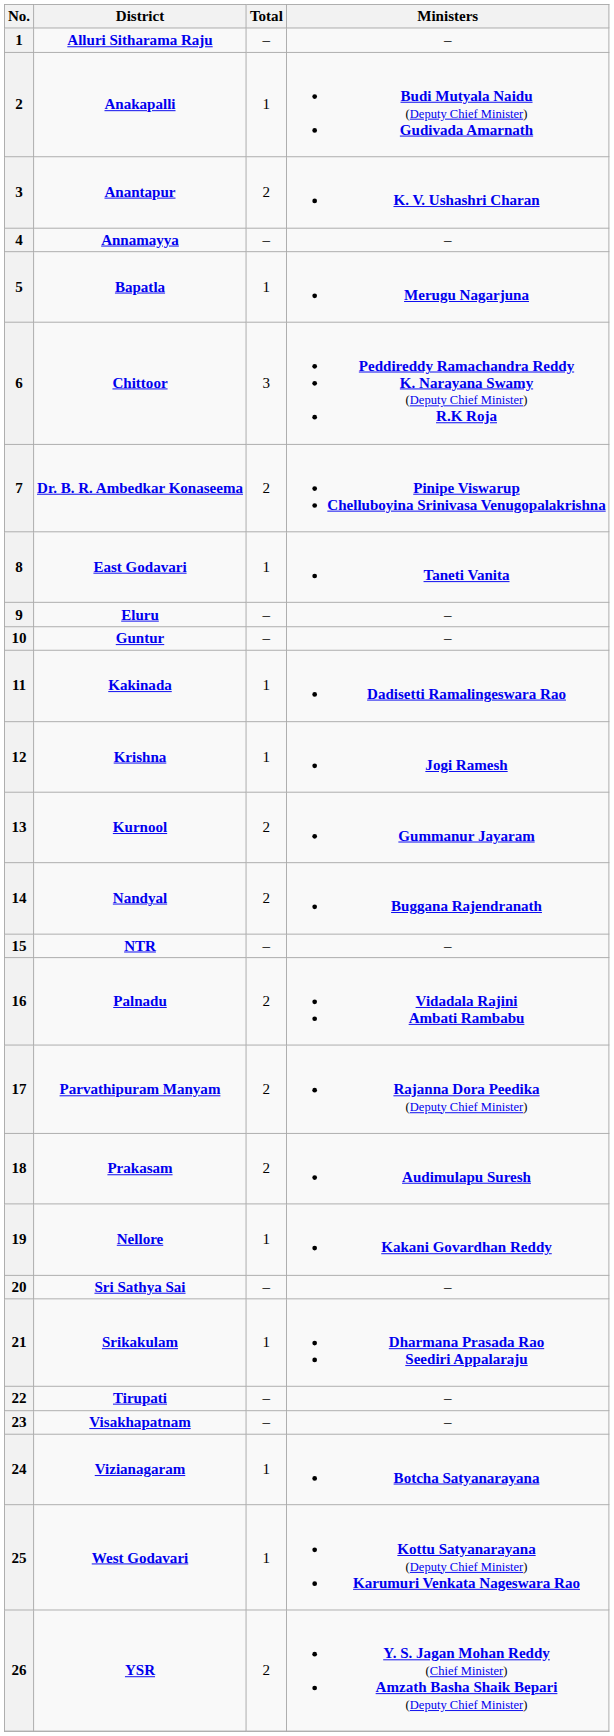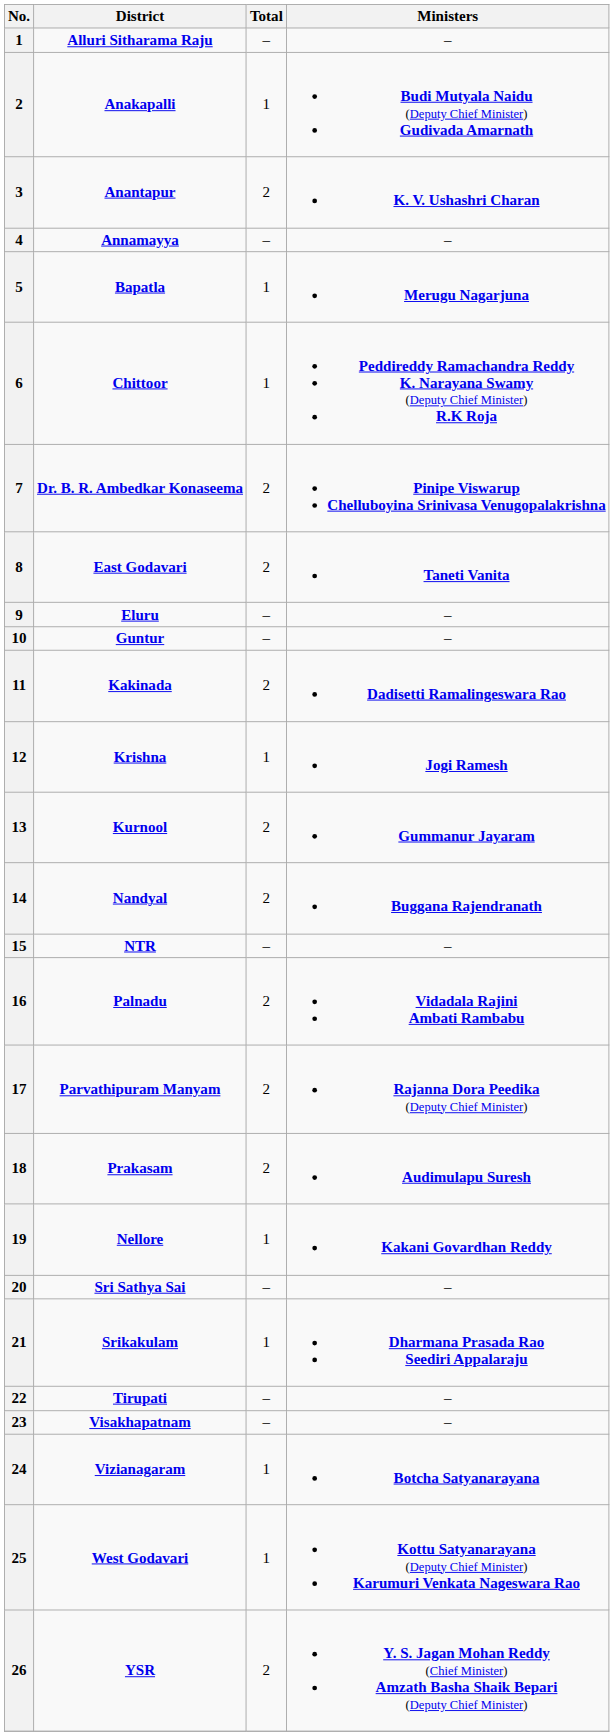 <table class="wikitable sortable" style="text-align:center;">
 <tr>
 <th>No.</th>
 <th>District</th>
 <th>Total</th>
 <th>Ministers</th>
 </tr>
 <tr>
 <th>1</th>
 <td><strong><a href='#'>Alluri Sitharama Raju</a></strong></td>
 <td>–</td>
 <td>–</td>
 </tr>
 <tr>
 <th>2</th>
 <td><strong><a href='#'>Anakapalli</a></strong></td>
 <td>1</td>
 <td><br><ul><li><strong><a href='#'>Budi Mutyala Naidu</a></strong><br><small>(<a href='#'>Deputy Chief Minister</a>)</small></li><li><strong><a href='#'>Gudivada Amarnath</a></strong></li></ul></td>
 </tr>
 <tr>
 <th>3</th>
 <td><strong><a href='#'>Anantapur</a></strong></td>
 <td>2</td>
 <td><br><ul><li><strong><a href='#'>K. V. Ushashri Charan</a></strong></li></ul></td>
 </tr>
 <tr>
 <th>4</th>
 <td><strong><a href='#'>Annamayya</a></strong></td>
 <td>–</td>
 <td>–</td>
 </tr>
 <tr>
 <th>5</th>
 <td><strong><a href='#'>Bapatla</a></strong></td>
 <td>1</td>
 <td><br><ul><li><strong><a href='#'>Merugu Nagarjuna</a></strong></li></ul></td>
 </tr>
 <tr>
 <th>6</th>
 <td><strong><a href='#'>Chittoor</a></strong></td>
-<td>3</td>
+<td>1</td>
 <td><br><ul><li><strong><a href='#'>Peddireddy Ramachandra Reddy</a></strong></li><li><strong><a href='#'>K. Narayana Swamy</a></strong><br><small>(<a href='#'>Deputy Chief Minister</a>)</small></li><li><strong><a href='#'>R.K Roja</a></strong></li></ul></td>
 </tr>
 <tr>
 <th>7</th>
 <td><strong><a href='#'>Dr. B. R. Ambedkar Konaseema</a></strong></td>
 <td>2</td>
 <td><br><ul><li><strong><a href='#'>Pinipe Viswarup</a></strong></li><li><strong><a href='#'>Chelluboyina Srinivasa Venugopalakrishna</a></strong></li></ul></td>
 </tr>
 <tr>
 <th>8</th>
 <td><strong><a href='#'>East Godavari</a></strong></td>
-<td>1</td>
+<td>2</td>
 <td><br><ul><li><strong><a href='#'>Taneti Vanita</a></strong></li></ul></td>
 </tr>
 <tr>
 <th>9</th>
 <td><strong><a href='#'>Eluru</a></strong></td>
 <td>–</td>
 <td>–</td>
 </tr>
 <tr>
 <th>10</th>
 <td><strong><a href='#'>Guntur</a></strong></td>
 <td>–</td>
 <td>–</td>
 </tr>
 <tr>
 <th>11</th>
 <td><strong><a href='#'>Kakinada</a></strong></td>
-<td>1</td>
+<td>2</td>
 <td><br><ul><li><strong><a href='#'>Dadisetti Ramalingeswara Rao</a></strong></li></ul></td>
 </tr>
 <tr>
 <th>12</th>
 <td><strong><a href='#'>Krishna</a></strong></td>
 <td>1</td>
 <td><br><ul><li><strong><a href='#'>Jogi Ramesh</a></strong></li></ul></td>
 </tr>
 <tr>
 <th>13</th>
 <td><strong><a href='#'>Kurnool</a></strong></td>
 <td>2</td>
 <td><br><ul><li><strong><a href='#'>Gummanur Jayaram</a></strong></li></ul></td>
 </tr>
 <tr>
 <th>14</th>
 <td><strong><a href='#'>Nandyal</a></strong></td>
 <td>2</td>
 <td><br><ul><li><strong><a href='#'>Buggana Rajendranath</a></strong></li></ul></td>
 </tr>
 <tr>
 <th>15</th>
 <td><strong><a href='#'>NTR</a></strong></td>
 <td>–</td>
 <td>–</td>
 </tr>
 <tr>
 <th>16</th>
 <td><strong><a href='#'>Palnadu</a></strong></td>
 <td>2</td>
 <td><br><ul><li><strong><a href='#'>Vidadala Rajini</a></strong></li><li><strong><a href='#'>Ambati Rambabu</a></strong></li></ul></td>
 </tr>
 <tr>
 <th>17</th>
 <td><strong><a href='#'>Parvathipuram Manyam</a></strong></td>
 <td>2</td>
 <td><br><ul><li><strong><a href='#'>Rajanna Dora Peedika</a></strong><br><small>(<a href='#'>Deputy Chief Minister</a>)</small></li></ul></td>
 </tr>
 <tr>
 <th>18</th>
 <td><strong><a href='#'>Prakasam</a></strong></td>
 <td>2</td>
 <td><br><ul><li><strong><a href='#'>Audimulapu Suresh</a></strong></li></ul></td>
 </tr>
 <tr>
 <th>19</th>
 <td><strong><a href='#'>Nellore</a></strong></td>
 <td>1</td>
 <td><br><ul><li><strong><a href='#'>Kakani Govardhan Reddy</a></strong></li></ul></td>
 </tr>
 <tr>
 <th>20</th>
 <td><strong><a href='#'>Sri Sathya Sai</a></strong></td>
 <td>–</td>
 <td>–</td>
 </tr>
 <tr>
 <th>21</th>
 <td><strong><a href='#'>Srikakulam</a></strong></td>
 <td>1</td>
 <td><br><ul><li><strong><a href='#'>Dharmana Prasada Rao</a></strong></li><li><strong><a href='#'>Seediri Appalaraju</a></strong></li></ul></td>
 </tr>
 <tr>
 <th>22</th>
 <td><strong><a href='#'>Tirupati</a></strong></td>
 <td>–</td>
 <td>–</td>
 </tr>
 <tr>
 <th>23</th>
 <td><strong><a href='#'>Visakhapatnam</a></strong></td>
 <td>–</td>
 <td>–</td>
 </tr>
 <tr>
 <th>24</th>
 <td><strong><a href='#'>Vizianagaram</a></strong></td>
 <td>1</td>
 <td><br><ul><li><strong><a href='#'>Botcha Satyanarayana</a></strong></li></ul></td>
 </tr>
 <tr>
 <th>25</th>
 <td><strong><a href='#'>West Godavari</a></strong></td>
 <td>1</td>
 <td><br><ul><li><strong><a href='#'>Kottu Satyanarayana</a></strong><br><small>(<a href='#'>Deputy Chief Minister</a>)</small></li><li><strong><a href='#'>Karumuri Venkata Nageswara Rao</a></strong></li></ul></td>
 </tr>
 <tr>
 <th>26</th>
 <td><strong><a href='#'>YSR</a></strong></td>
 <td>2</td>
 <td><br><ul><li><strong><a href='#'>Y. S. Jagan Mohan  Reddy</a></strong><br><small>(<a href='#'>Chief Minister</a>)</small></li><li><strong><a href='#'>Amzath Basha Shaik Bepari</a></strong><br><small>(<a href='#'>Deputy Chief Minister</a>)</small></li></ul></td>
 </tr>
 <tr>
 </tr>
 </table>
